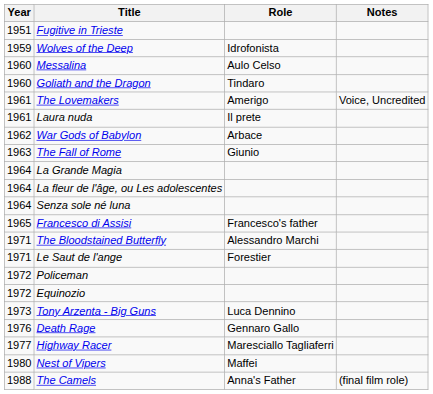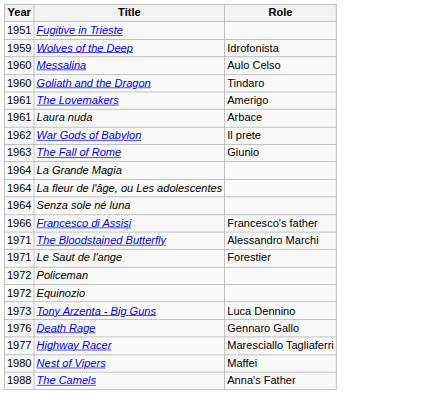 <table class="wikitable">
 <tr>
 <th>Year</th>
 <th>Title</th>
 <th>Role</th>
-<th>Notes</th>
 </tr>
 <tr>
 <td>1951</td>
 <td><em><a href='#'>Fugitive in Trieste</a></em></td>
-<td></td>
 <td></td>
 </tr>
 <tr>
 <td>1959</td>
 <td><em><a href='#'>Wolves of the Deep</a></em></td>
 <td>Idrofonista</td>
-<td></td>
 </tr>
 <tr>
 <td>1960</td>
 <td><em><a href='#'>Messalina</a></em></td>
 <td>Aulo Celso</td>
-<td></td>
 </tr>
 <tr>
 <td>1960</td>
 <td><em><a href='#'>Goliath and the Dragon</a></em></td>
 <td>Tindaro</td>
-<td></td>
 </tr>
 <tr>
 <td>1961</td>
 <td><em><a href='#'>The Lovemakers</a></em></td>
 <td>Amerigo</td>
-<td>Voice, Uncredited</td>
 </tr>
 <tr>
 <td>1961</td>
 <td><em>Laura nuda</em></td>
-<td>Il prete</td>
-<td></td>
+<td>Arbace</td>
 </tr>
 <tr>
 <td>1962</td>
 <td><em><a href='#'>War Gods of Babylon</a></em></td>
-<td>Arbace</td>
-<td></td>
+<td>Il prete</td>
 </tr>
 <tr>
 <td>1963</td>
 <td><em><a href='#'>The Fall of Rome</a></em></td>
 <td>Giunio</td>
-<td></td>
 </tr>
 <tr>
 <td>1964</td>
 <td><em>La Grande Magia</em></td>
-<td></td>
 <td></td>
 </tr>
 <tr>
 <td>1964</td>
 <td><em>La fleur de l'âge, ou Les adolescentes</em></td>
 <td></td>
-<td></td>
 </tr>
 <tr>
 <td>1964</td>
 <td><em>Senza sole né luna</em></td>
 <td></td>
-<td></td>
 </tr>
 <tr>
-<td>1965</td>
+<td>1966</td>
 <td><em><a href='#'>Francesco di Assisi</a></em></td>
 <td>Francesco's father</td>
-<td></td>
 </tr>
 <tr>
 <td>1971</td>
 <td><em><a href='#'>The Bloodstained Butterfly</a></em></td>
 <td>Alessandro Marchi</td>
-<td></td>
 </tr>
 <tr>
 <td>1971</td>
 <td><em>Le Saut de l'ange</em></td>
 <td>Forestier</td>
-<td></td>
 </tr>
 <tr>
 <td>1972</td>
 <td><em>Policeman</em></td>
-<td></td>
 <td></td>
 </tr>
 <tr>
 <td>1972</td>
 <td><em>Equinozio</em></td>
 <td></td>
-<td></td>
 </tr>
 <tr>
 <td>1973</td>
 <td><em><a href='#'>Tony Arzenta - Big Guns</a></em></td>
 <td>Luca Dennino</td>
-<td></td>
 </tr>
 <tr>
 <td>1976</td>
 <td><em><a href='#'>Death Rage</a></em></td>
 <td>Gennaro Gallo</td>
-<td></td>
 </tr>
 <tr>
 <td>1977</td>
 <td><em><a href='#'>Highway Racer</a></em></td>
 <td>Maresciallo Tagliaferri</td>
-<td></td>
 </tr>
 <tr>
 <td>1980</td>
 <td><em><a href='#'>Nest of Vipers</a></em></td>
 <td>Maffei</td>
-<td></td>
 </tr>
 <tr>
 <td>1988</td>
 <td><em><a href='#'>The Camels</a></em></td>
 <td>Anna's Father</td>
-<td>(final film role)</td>
 </tr>
 </table>
